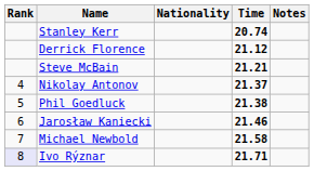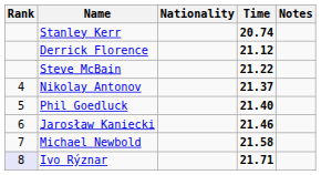 <table class="wikitable sortable" style="text-align:center">
 <tr>
 <th>Rank</th>
 <th>Name</th>
 <th>Nationality</th>
 <th>Time</th>
 <th>Notes</th>
 </tr>
 <tr>
 <td></td>
 <td align=left><a href='#'>Stanley Kerr</a></td>
 <td align=left></td>
 <td><strong>20.74</strong></td>
 <td></td>
 </tr>
 <tr>
 <td></td>
 <td align=left><a href='#'>Derrick Florence</a></td>
 <td align=left></td>
 <td><strong>21.12</strong></td>
 <td></td>
 </tr>
 <tr>
 <td></td>
 <td align=left><a href='#'>Steve McBain</a></td>
 <td align=left></td>
-<td><strong>21.21</strong></td>
+<td><strong>21.22</strong></td>
 <td></td>
 </tr>
 <tr>
 <td>4</td>
 <td align=left><a href='#'>Nikolay Antonov</a></td>
 <td align=left></td>
 <td><strong>21.37</strong></td>
 <td></td>
 </tr>
 <tr>
 <td>5</td>
 <td align=left><a href='#'>Phil Goedluck</a></td>
 <td align=left></td>
-<td><strong>21.38</strong></td>
+<td><strong>21.40</strong></td>
 <td></td>
 </tr>
 <tr>
 <td>6</td>
 <td align=left><a href='#'>Jarosław Kaniecki</a></td>
 <td align=left></td>
 <td><strong>21.46</strong></td>
 <td></td>
 </tr>
 <tr>
 <td>7</td>
 <td align=left><a href='#'>Michael Newbold</a></td>
 <td align=left></td>
 <td><strong>21.58</strong></td>
 <td></td>
 </tr>
 <tr>
 <td style="background: lavender;">8</td>
 <td align=left><a href='#'>Ivo Rýznar</a></td>
 <td align=left></td>
 <td><strong>21.71</strong></td>
 <td></td>
 </tr>
 </table>
